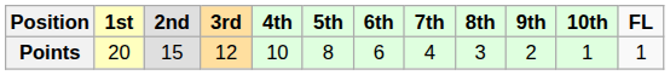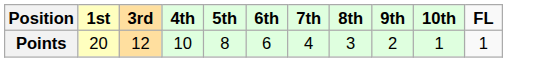 <table class="wikitable" style="font-size:85%; text-align:center">
 <tr>
 <th>Position</th>
 <td style="background:#ffffbf;"> <strong>1st</strong> </td>
-<td style="background:#dfdfdf;"> <strong>2nd</strong> </td>
 <td style="background:#ffdf9f;"> <strong>3rd</strong> </td>
 <td style="background:#dfffdf;"> <strong>4th</strong> </td>
 <td style="background:#dfffdf;"> <strong>5th</strong> </td>
 <td style="background:#dfffdf;"> <strong>6th</strong> </td>
 <td style="background:#dfffdf;"> <strong>7th</strong> </td>
 <td style="background:#dfffdf;"> <strong>8th</strong> </td>
 <td style="background:#dfffdf;"> <strong>9th</strong> </td>
 <td style="background:#dfffdf;"> <strong>10th</strong> </td>
 <td> <strong>FL</strong> </td>
 </tr>
 <tr>
 <th>Points</th>
 <td style="background:#ffffbf;">20</td>
-<td style="background:#dfdfdf;">15</td>
 <td style="background:#ffdf9f;">12</td>
 <td style="background:#dfffdf;">10</td>
 <td style="background:#dfffdf;">8</td>
 <td style="background:#dfffdf;">6</td>
 <td style="background:#dfffdf;">4</td>
 <td style="background:#dfffdf;">3</td>
 <td style="background:#dfffdf;">2</td>
 <td style="background:#dfffdf;">1</td>
 <td>1</td>
 </tr>
 </table>
